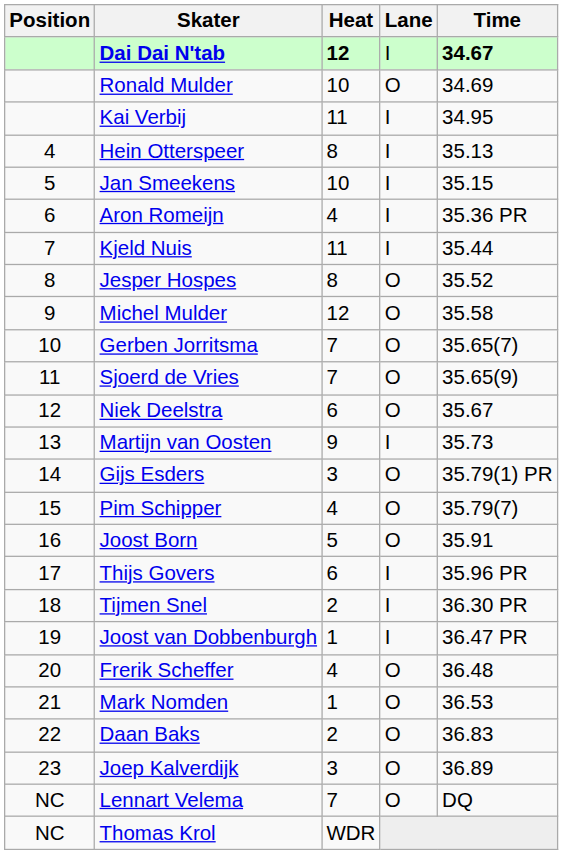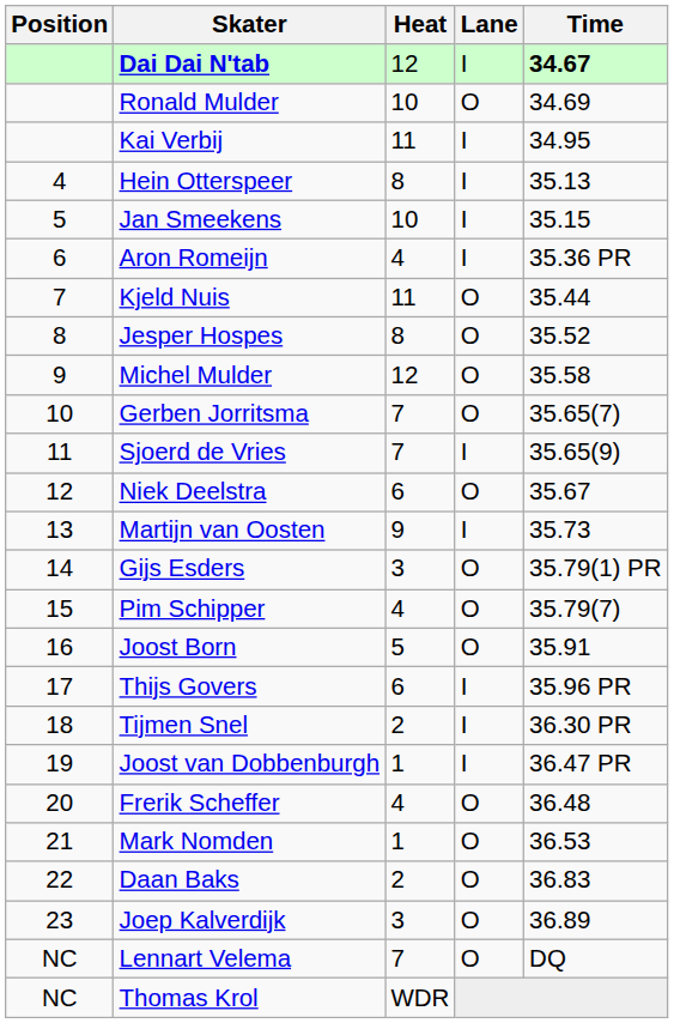 <table class="wikitable">
 <tr>
 <th>Position</th>
 <th>Skater</th>
 <th>Heat</th>
 <th>Lane</th>
 <th>Time</th>
 </tr>
 <tr bgcolor=ccffcc>
 <td align="center"></td>
 <td><strong><a href='#'>Dai Dai N'tab</a></strong></td>
-<td><strong>12</strong></td>
+<td>12</td>
 <td>I</td>
 <td><strong>34.67</strong></td>
 </tr>
 <tr>
 <td align="center"></td>
 <td><a href='#'>Ronald Mulder</a></td>
 <td>10</td>
 <td>O</td>
 <td>34.69</td>
 </tr>
 <tr>
 <td align="center"></td>
 <td><a href='#'>Kai Verbij</a></td>
 <td>11</td>
 <td>I</td>
 <td>34.95</td>
 </tr>
 <tr>
 <td align="center">4</td>
 <td><a href='#'>Hein Otterspeer</a></td>
 <td>8</td>
 <td>I</td>
 <td>35.13</td>
 </tr>
 <tr>
 <td align="center">5</td>
 <td><a href='#'>Jan Smeekens</a></td>
 <td>10</td>
 <td>I</td>
 <td>35.15</td>
 </tr>
 <tr>
 <td align="center">6</td>
 <td><a href='#'>Aron Romeijn</a></td>
 <td>4</td>
 <td>I</td>
 <td>35.36 PR</td>
 </tr>
 <tr>
 <td align="center">7</td>
 <td><a href='#'>Kjeld Nuis</a></td>
 <td>11</td>
-<td>I</td>
+<td>O</td>
 <td>35.44</td>
 </tr>
 <tr>
 <td align="center">8</td>
 <td><a href='#'>Jesper Hospes</a></td>
 <td>8</td>
 <td>O</td>
 <td>35.52</td>
 </tr>
 <tr>
 <td align="center">9</td>
 <td><a href='#'>Michel Mulder</a></td>
 <td>12</td>
 <td>O</td>
 <td>35.58</td>
 </tr>
 <tr>
 <td align="center">10</td>
 <td><a href='#'>Gerben Jorritsma</a></td>
 <td>7</td>
 <td>O</td>
 <td>35.65(7)</td>
 </tr>
 <tr>
 <td align="center">11</td>
 <td><a href='#'>Sjoerd de Vries</a></td>
 <td>7</td>
-<td>O</td>
+<td>I</td>
 <td>35.65(9)</td>
 </tr>
 <tr>
 <td align="center">12</td>
 <td><a href='#'>Niek Deelstra</a></td>
 <td>6</td>
 <td>O</td>
 <td>35.67</td>
 </tr>
 <tr>
 <td align="center">13</td>
 <td><a href='#'>Martijn van Oosten</a></td>
 <td>9</td>
 <td>I</td>
 <td>35.73</td>
 </tr>
 <tr>
 <td align="center">14</td>
 <td><a href='#'>Gijs Esders</a></td>
 <td>3</td>
 <td>O</td>
 <td>35.79(1) PR</td>
 </tr>
 <tr>
 <td align="center">15</td>
 <td><a href='#'>Pim Schipper</a></td>
 <td>4</td>
 <td>O</td>
 <td>35.79(7)</td>
 </tr>
 <tr>
 <td align="center">16</td>
 <td><a href='#'>Joost Born</a></td>
 <td>5</td>
 <td>O</td>
 <td>35.91</td>
 </tr>
 <tr>
 <td align="center">17</td>
 <td><a href='#'>Thijs Govers</a></td>
 <td>6</td>
 <td>I</td>
 <td>35.96 PR</td>
 </tr>
 <tr>
 <td align="center">18</td>
 <td><a href='#'>Tijmen Snel</a></td>
 <td>2</td>
 <td>I</td>
 <td>36.30 PR</td>
 </tr>
 <tr>
 <td align="center">19</td>
 <td><a href='#'>Joost van Dobbenburgh</a></td>
 <td>1</td>
 <td>I</td>
 <td>36.47 PR</td>
 </tr>
 <tr>
 <td align="center">20</td>
 <td><a href='#'>Frerik Scheffer</a></td>
 <td>4</td>
 <td>O</td>
 <td>36.48</td>
 </tr>
 <tr>
 <td align="center">21</td>
 <td><a href='#'>Mark Nomden</a></td>
 <td>1</td>
 <td>O</td>
 <td>36.53</td>
 </tr>
 <tr>
 <td align="center">22</td>
 <td><a href='#'>Daan Baks</a></td>
 <td>2</td>
 <td>O</td>
 <td>36.83</td>
 </tr>
 <tr>
 <td align="center">23</td>
 <td><a href='#'>Joep Kalverdijk</a></td>
 <td>3</td>
 <td>O</td>
 <td>36.89</td>
 </tr>
 <tr>
 <td align="center">NC</td>
 <td><a href='#'>Lennart Velema</a></td>
 <td>7</td>
 <td>O</td>
 <td>DQ</td>
 </tr>
 <tr>
 <td align="center">NC</td>
 <td><a href='#'>Thomas Krol</a></td>
 <td>WDR</td>
 <td colspan="2" bgcolor=#EEEEEE></td>
 </tr>
 </table>
